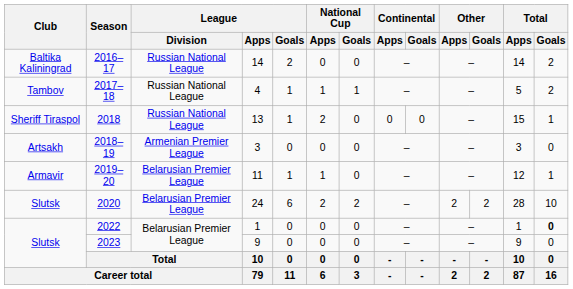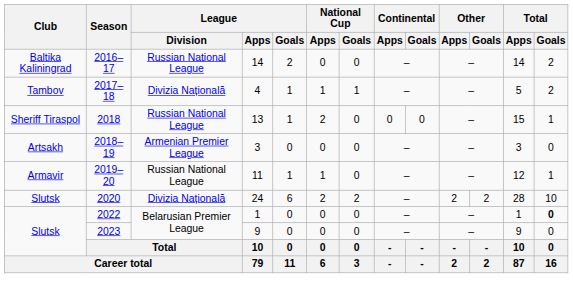 <table class="wikitable" style="text-align: center;">
 <tr>
 <th rowspan="2">Club</th>
 <th rowspan="2">Season</th>
 <th colspan="3">League</th>
 <th colspan="2">National Cup</th>
 <th colspan="2">Continental</th>
 <th colspan="2">Other</th>
 <th colspan="2">Total</th>
 </tr>
 <tr>
 <th>Division</th>
 <th>Apps</th>
 <th>Goals</th>
 <th>Apps</th>
 <th>Goals</th>
 <th>Apps</th>
 <th>Goals</th>
 <th>Apps</th>
 <th>Goals</th>
 <th>Apps</th>
 <th>Goals</th>
 </tr>
 <tr>
 <td valign="center"><a href='#'>Baltika Kaliningrad</a></td>
 <td><a href='#'>2016–17</a></td>
 <td><a href='#'>Russian National League</a></td>
 <td>14</td>
 <td>2</td>
 <td>0</td>
 <td>0</td>
 <td colspan="2">–</td>
 <td colspan="2">–</td>
 <td>14</td>
 <td>2</td>
 </tr>
 <tr>
 <td valign="center"><a href='#'>Tambov</a></td>
 <td><a href='#'>2017–18</a></td>
-<td>Russian National League</td>
+<td><a href='#'>Divizia Națională</a></td>
 <td>4</td>
 <td>1</td>
 <td>1</td>
 <td>1</td>
 <td colspan="2">–</td>
 <td colspan="2">–</td>
 <td>5</td>
 <td>2</td>
 </tr>
 <tr>
 <td valign="center"><a href='#'>Sheriff Tiraspol</a></td>
 <td><a href='#'>2018</a></td>
 <td><a href='#'>Russian National League</a></td>
 <td>13</td>
 <td>1</td>
 <td>2</td>
 <td>0</td>
 <td>0</td>
 <td>0</td>
 <td colspan="2">–</td>
 <td>15</td>
 <td>1</td>
 </tr>
 <tr>
 <td valign="center"><a href='#'>Artsakh</a></td>
 <td><a href='#'>2018–19</a></td>
 <td><a href='#'>Armenian Premier League</a></td>
 <td>3</td>
 <td>0</td>
 <td>0</td>
 <td>0</td>
 <td colspan="2">–</td>
 <td colspan="2">–</td>
 <td>3</td>
 <td>0</td>
 </tr>
 <tr>
 <td valign="center"><a href='#'>Armavir</a></td>
 <td><a href='#'>2019–20</a></td>
-<td><a href='#'>Belarusian Premier League</a></td>
+<td>Russian National League</td>
 <td>11</td>
 <td>1</td>
 <td>1</td>
 <td>0</td>
 <td colspan="2">–</td>
 <td colspan="2">–</td>
 <td>12</td>
 <td>1</td>
 </tr>
 <tr>
 <td valign="center"><a href='#'>Slutsk</a></td>
 <td><a href='#'>2020</a></td>
-<td><a href='#'>Belarusian Premier League</a></td>
+<td><a href='#'>Divizia Națională</a></td>
 <td>24</td>
 <td>6</td>
 <td>2</td>
 <td>2</td>
 <td colspan="2">–</td>
 <td>2</td>
 <td>2</td>
 <td>28</td>
 <td>10</td>
 </tr>
 <tr>
 <td rowspan="3" valign="center"><a href='#'>Slutsk</a></td>
 <td><a href='#'>2022</a></td>
 <td rowspan="2">Belarusian Premier League</td>
 <td>1</td>
 <td>0</td>
 <td>0</td>
 <td>0</td>
 <td colspan="2">–</td>
 <td colspan="2">–</td>
 <td>1</td>
 <td><strong>0</strong></td>
 </tr>
 <tr>
 <td><a href='#'>2023</a></td>
 <td>9</td>
 <td>0</td>
 <td>0</td>
 <td>0</td>
 <td colspan="2">–</td>
 <td colspan="2">–</td>
 <td>9</td>
 <td>0</td>
 </tr>
 <tr>
 <th colspan="2">Total</th>
 <th>10</th>
 <th>0</th>
 <th>0</th>
 <th>0</th>
 <th>-</th>
 <th>-</th>
 <th>-</th>
 <th>-</th>
 <th>10</th>
 <th>0</th>
 </tr>
 <tr>
 <th colspan="3">Career total</th>
 <th>79</th>
 <th>11</th>
 <th>6</th>
 <th>3</th>
 <th>-</th>
 <th>-</th>
 <th>2</th>
 <th>2</th>
 <th>87</th>
 <th>16</th>
 </tr>
 </table>
